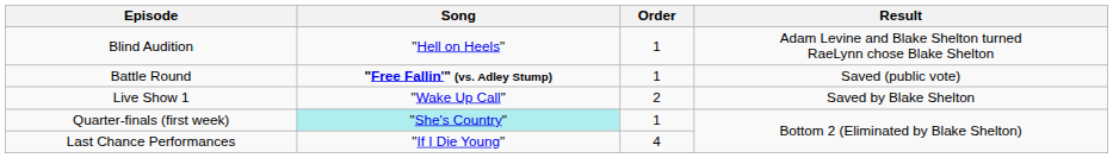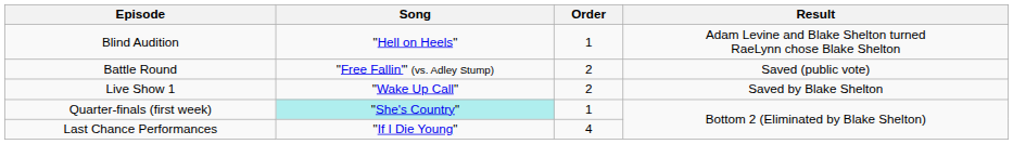 <table class="wikitable" style="text-align:center; width:80%;">
 <tr>
 <th scope="col">Episode</th>
 <th scope="col">Song</th>
 <th scope="col">Order</th>
 <th scope="col">Result</th>
 </tr>
 <tr>
 <td scope="row">Blind Audition</td>
 <td>"<a href='#'>Hell on Heels</a>"</td>
 <td>1</td>
 <td>Adam Levine and Blake Shelton turned<br> RaeLynn chose Blake Shelton</td>
 </tr>
 <tr>
 <td scope="row">Battle Round</td>
-<td><strong>"<a href='#'>Free Fallin'</a>" <small>(vs. Adley Stump)</small></strong></td>
-<td>1</td>
+<td>"<a href='#'>Free Fallin'</a>" <small>(vs. Adley Stump)</small></td>
+<td>2</td>
 <td>Saved (public vote)</td>
 </tr>
 <tr>
 <td scope="row">Live Show 1</td>
 <td>"<a href='#'>Wake Up Call</a>"</td>
 <td>2</td>
 <td>Saved by Blake Shelton</td>
 </tr>
 <tr>
 <td scope="row">Quarter-finals (first week)</td>
 <td style="background: paleturquoise;">"<a href='#'>She's Country</a>"</td>
 <td>1</td>
 <td rowspan=2>Bottom 2 (Eliminated by Blake Shelton)</td>
 </tr>
 <tr>
 <td scope="row">Last Chance Performances</td>
 <td>"<a href='#'>If I Die Young</a>"</td>
 <td>4</td>
 </tr>
 </table>
